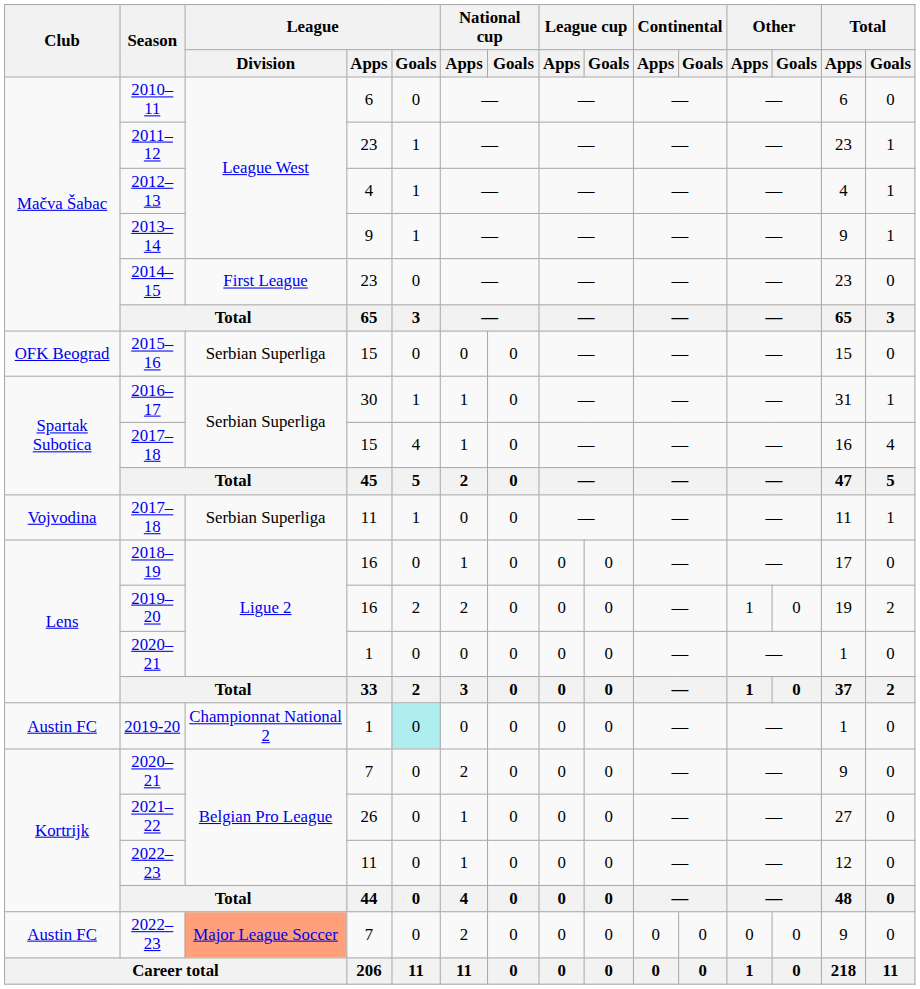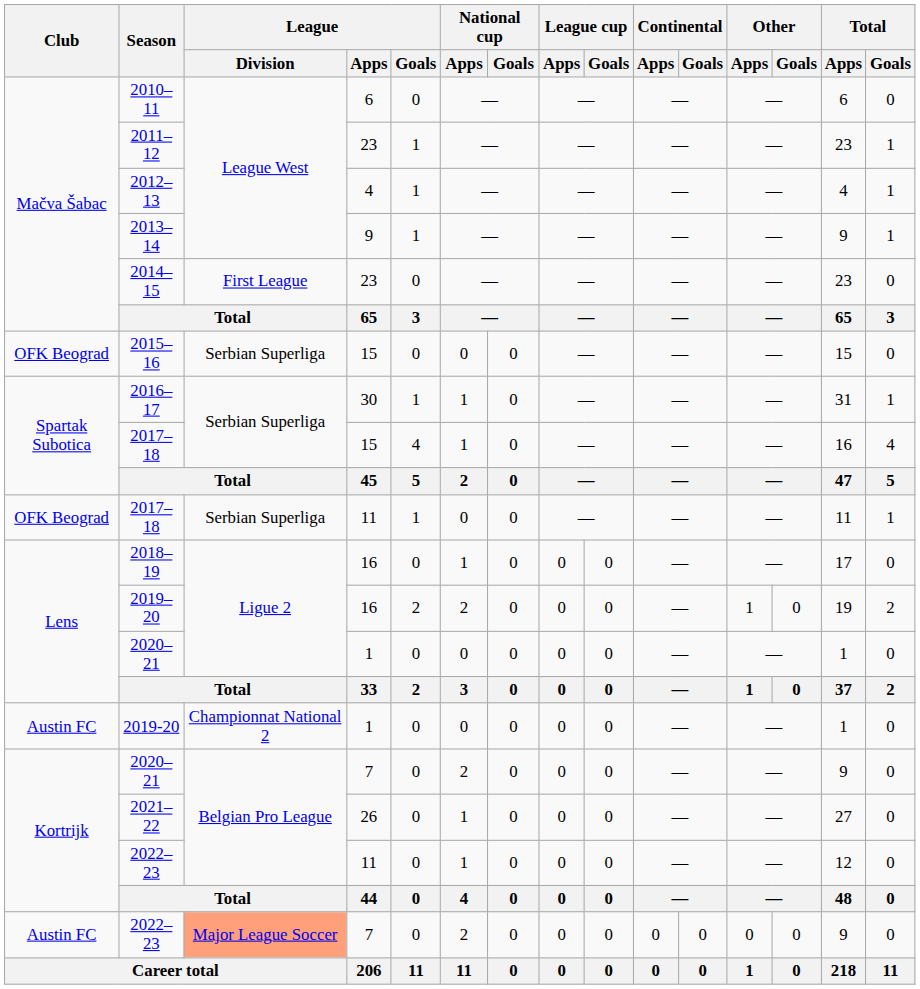 <table class="wikitable" style="text-align: center">
 <tr>
 <th rowspan="2">Club</th>
 <th rowspan="2">Season</th>
 <th colspan="3">League</th>
 <th colspan="2">National cup</th>
 <th colspan="2">League cup</th>
 <th colspan="2">Continental</th>
 <th colspan="2">Other</th>
 <th colspan="2">Total</th>
 </tr>
 <tr>
 <th>Division</th>
 <th>Apps</th>
 <th>Goals</th>
 <th>Apps</th>
 <th>Goals</th>
 <th>Apps</th>
 <th>Goals</th>
 <th>Apps</th>
 <th>Goals</th>
 <th>Apps</th>
 <th>Goals</th>
 <th>Apps</th>
 <th>Goals</th>
 </tr>
 <tr>
 <td rowspan="6"><a href='#'>Mačva Šabac</a></td>
 <td><a href='#'>2010–11</a></td>
 <td rowspan=4><a href='#'>League West</a></td>
 <td>6</td>
 <td>0</td>
 <td colspan="2">—</td>
 <td colspan="2">—</td>
 <td colspan="2">—</td>
 <td colspan="2">—</td>
 <td>6</td>
 <td>0</td>
 </tr>
 <tr>
 <td><a href='#'>2011–12</a></td>
 <td>23</td>
 <td>1</td>
 <td colspan="2">—</td>
 <td colspan="2">—</td>
 <td colspan="2">—</td>
 <td colspan="2">—</td>
 <td>23</td>
 <td>1</td>
 </tr>
 <tr>
 <td><a href='#'>2012–13</a></td>
 <td>4</td>
 <td>1</td>
 <td colspan="2">—</td>
 <td colspan="2">—</td>
 <td colspan="2">—</td>
 <td colspan="2">—</td>
 <td>4</td>
 <td>1</td>
 </tr>
 <tr>
 <td><a href='#'>2013–14</a></td>
 <td>9</td>
 <td>1</td>
 <td colspan="2">—</td>
 <td colspan="2">—</td>
 <td colspan="2">—</td>
 <td colspan="2">—</td>
 <td>9</td>
 <td>1</td>
 </tr>
 <tr>
 <td><a href='#'>2014–15</a></td>
 <td><a href='#'>First League</a></td>
 <td>23</td>
 <td>0</td>
 <td colspan="2">—</td>
 <td colspan="2">—</td>
 <td colspan="2">—</td>
 <td colspan="2">—</td>
 <td>23</td>
 <td>0</td>
 </tr>
 <tr>
 <th colspan="2">Total</th>
 <th>65</th>
 <th>3</th>
 <th colspan="2">—</th>
 <th colspan="2">—</th>
 <th colspan="2">—</th>
 <th colspan="2">—</th>
 <th>65</th>
 <th>3</th>
 </tr>
 <tr>
 <td><a href='#'>OFK Beograd</a></td>
 <td><a href='#'>2015–16</a></td>
 <td>Serbian Superliga</td>
 <td>15</td>
 <td>0</td>
 <td>0</td>
 <td>0</td>
 <td colspan="2">—</td>
 <td colspan="2">—</td>
 <td colspan="2">—</td>
 <td>15</td>
 <td>0</td>
 </tr>
 <tr>
 <td rowspan="3"><a href='#'>Spartak Subotica</a></td>
 <td><a href='#'>2016–17</a></td>
 <td rowspan="2">Serbian Superliga</td>
 <td>30</td>
 <td>1</td>
 <td>1</td>
 <td>0</td>
 <td colspan="2">—</td>
 <td colspan="2">—</td>
 <td colspan="2">—</td>
 <td>31</td>
 <td>1</td>
 </tr>
 <tr>
 <td><a href='#'>2017–18</a></td>
 <td>15</td>
 <td>4</td>
 <td>1</td>
 <td>0</td>
 <td colspan="2">—</td>
 <td colspan="2">—</td>
 <td colspan="2">—</td>
 <td>16</td>
 <td>4</td>
 </tr>
 <tr>
 <th colspan="2">Total</th>
 <th>45</th>
 <th>5</th>
 <th>2</th>
 <th>0</th>
 <th colspan="2">—</th>
 <th colspan="2">—</th>
 <th colspan="2">—</th>
 <th>47</th>
 <th>5</th>
 </tr>
 <tr>
-<td><a href='#'>Vojvodina</a></td>
+<td><a href='#'>OFK Beograd</a></td>
 <td><a href='#'>2017–18</a></td>
 <td>Serbian Superliga</td>
 <td>11</td>
 <td>1</td>
 <td>0</td>
 <td>0</td>
 <td colspan="2">—</td>
 <td colspan="2">—</td>
 <td colspan="2">—</td>
 <td>11</td>
 <td>1</td>
 </tr>
 <tr>
 <td rowspan="4"><a href='#'>Lens</a></td>
 <td><a href='#'>2018–19</a></td>
 <td rowspan="3"><a href='#'>Ligue 2</a></td>
 <td>16</td>
 <td>0</td>
 <td>1</td>
 <td>0</td>
 <td>0</td>
 <td>0</td>
 <td colspan="2">—</td>
 <td colspan="2">—</td>
 <td>17</td>
 <td>0</td>
 </tr>
 <tr>
 <td><a href='#'>2019–20</a></td>
 <td>16</td>
 <td>2</td>
 <td>2</td>
 <td>0</td>
 <td>0</td>
 <td>0</td>
 <td colspan="2">—</td>
 <td>1</td>
 <td>0</td>
 <td>19</td>
 <td>2</td>
 </tr>
 <tr>
 <td><a href='#'>2020–21</a></td>
 <td>1</td>
 <td>0</td>
 <td>0</td>
 <td>0</td>
 <td>0</td>
 <td>0</td>
 <td colspan="2">—</td>
 <td colspan="2">—</td>
 <td>1</td>
 <td>0</td>
 </tr>
 <tr>
 <th colspan="2">Total</th>
 <th>33</th>
 <th>2</th>
 <th>3</th>
 <th>0</th>
 <th>0</th>
 <th>0</th>
 <th colspan="2">—</th>
 <th>1</th>
 <th>0</th>
 <th>37</th>
 <th>2</th>
 </tr>
 <tr>
 <td><a href='#'>Austin FC</a></td>
 <td><a href='#'>2019-20</a></td>
 <td><a href='#'>Championnat National 2</a></td>
 <td>1</td>
-<td style="background: paleturquoise;">0</td>
+<td>0</td>
 <td>0</td>
 <td>0</td>
 <td>0</td>
 <td>0</td>
 <td colspan="2">—</td>
 <td colspan="2">—</td>
 <td>1</td>
 <td>0</td>
 </tr>
 <tr>
 <td rowspan="4"><a href='#'>Kortrijk</a></td>
 <td><a href='#'>2020–21</a></td>
 <td rowspan="3"><a href='#'>Belgian Pro League</a></td>
 <td>7</td>
 <td>0</td>
 <td>2</td>
 <td>0</td>
 <td>0</td>
 <td>0</td>
 <td colspan="2">—</td>
 <td colspan="2">—</td>
 <td>9</td>
 <td>0</td>
 </tr>
 <tr>
 <td><a href='#'>2021–22</a></td>
 <td>26</td>
 <td>0</td>
 <td>1</td>
 <td>0</td>
 <td>0</td>
 <td>0</td>
 <td colspan="2">—</td>
 <td colspan="2">—</td>
 <td>27</td>
 <td>0</td>
 </tr>
 <tr>
 <td><a href='#'>2022–23</a></td>
 <td>11</td>
 <td>0</td>
 <td>1</td>
 <td>0</td>
 <td>0</td>
 <td>0</td>
 <td colspan="2">—</td>
 <td colspan="2">—</td>
 <td>12</td>
 <td>0</td>
 </tr>
 <tr>
 <th colspan="2">Total</th>
 <th>44</th>
 <th>0</th>
 <th>4</th>
 <th>0</th>
 <th>0</th>
 <th>0</th>
 <th colspan="2">—</th>
 <th colspan="2">—</th>
 <th>48</th>
 <th>0</th>
 </tr>
 <tr>
 <td><a href='#'>Austin FC</a></td>
 <td><a href='#'>2022–23</a></td>
 <td style="background: lightsalmon;"><a href='#'>Major League Soccer</a></td>
 <td>7</td>
 <td>0</td>
 <td>2</td>
 <td>0</td>
 <td>0</td>
 <td>0</td>
 <td>0</td>
 <td>0</td>
 <td>0</td>
 <td>0</td>
 <td>9</td>
 <td>0</td>
 </tr>
 <tr>
 <th colspan="3">Career total</th>
 <th>206</th>
 <th>11</th>
 <th>11</th>
 <th>0</th>
 <th>0</th>
 <th>0</th>
 <th>0</th>
 <th>0</th>
 <th>1</th>
 <th>0</th>
 <th>218</th>
 <th>11</th>
 </tr>
 </table>
